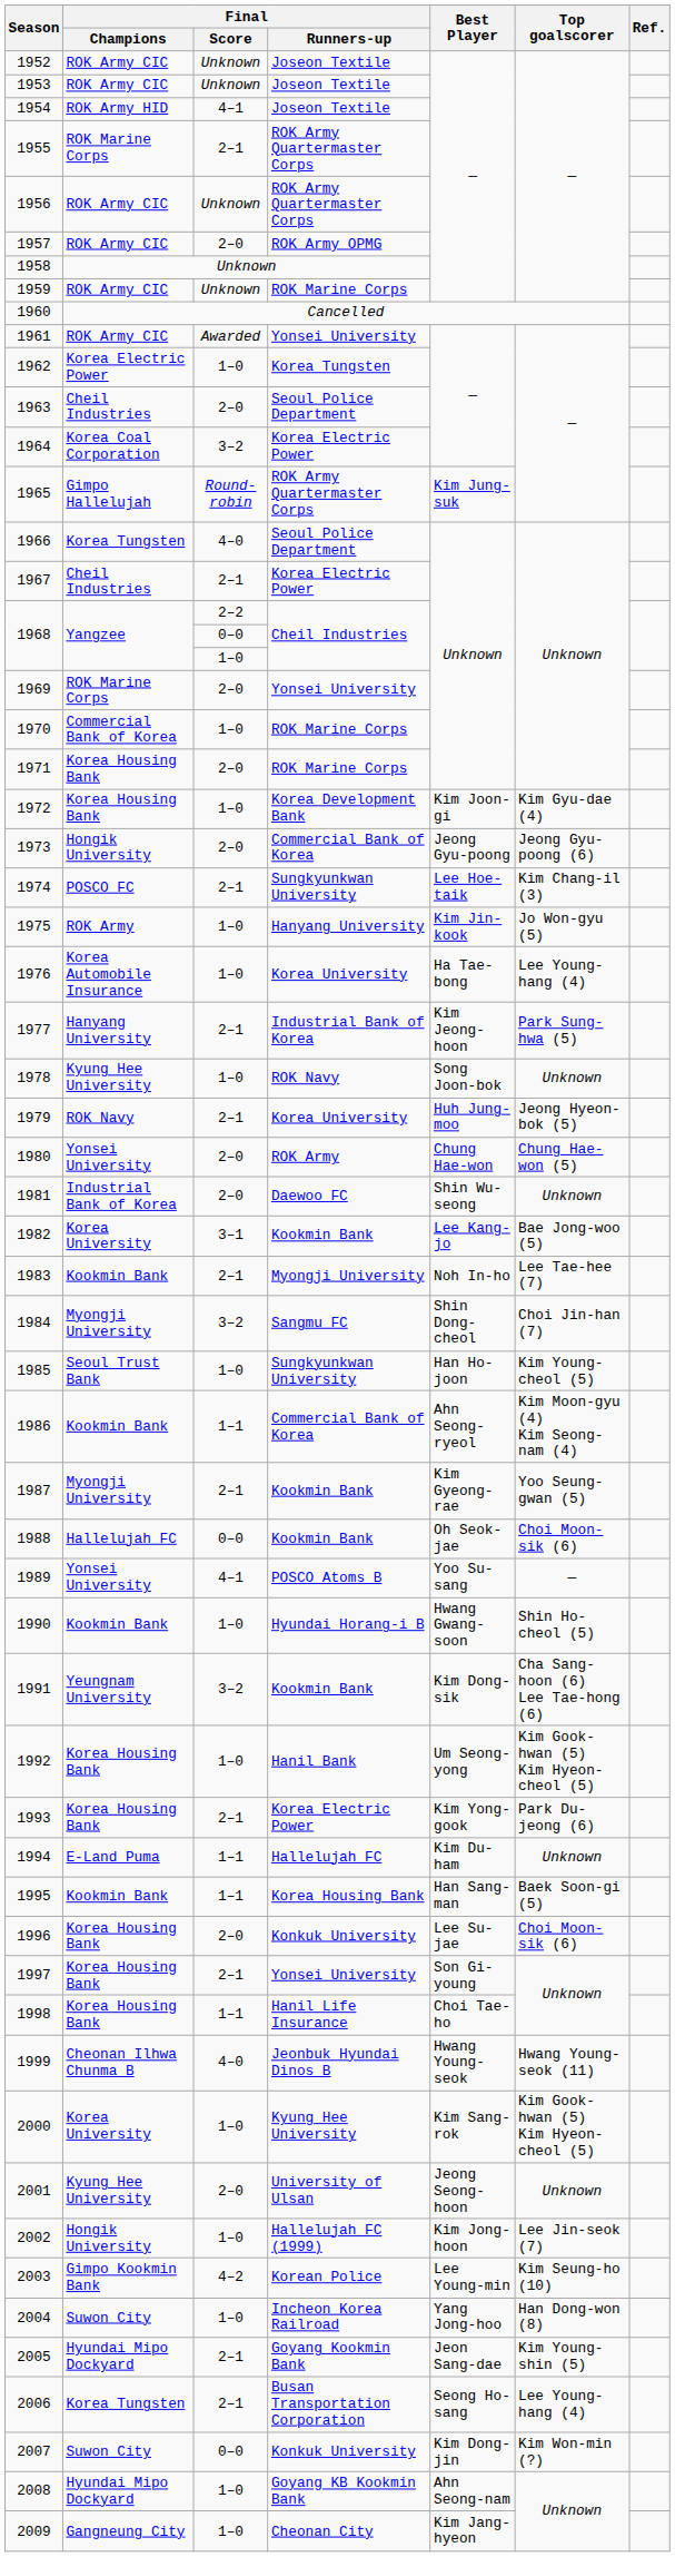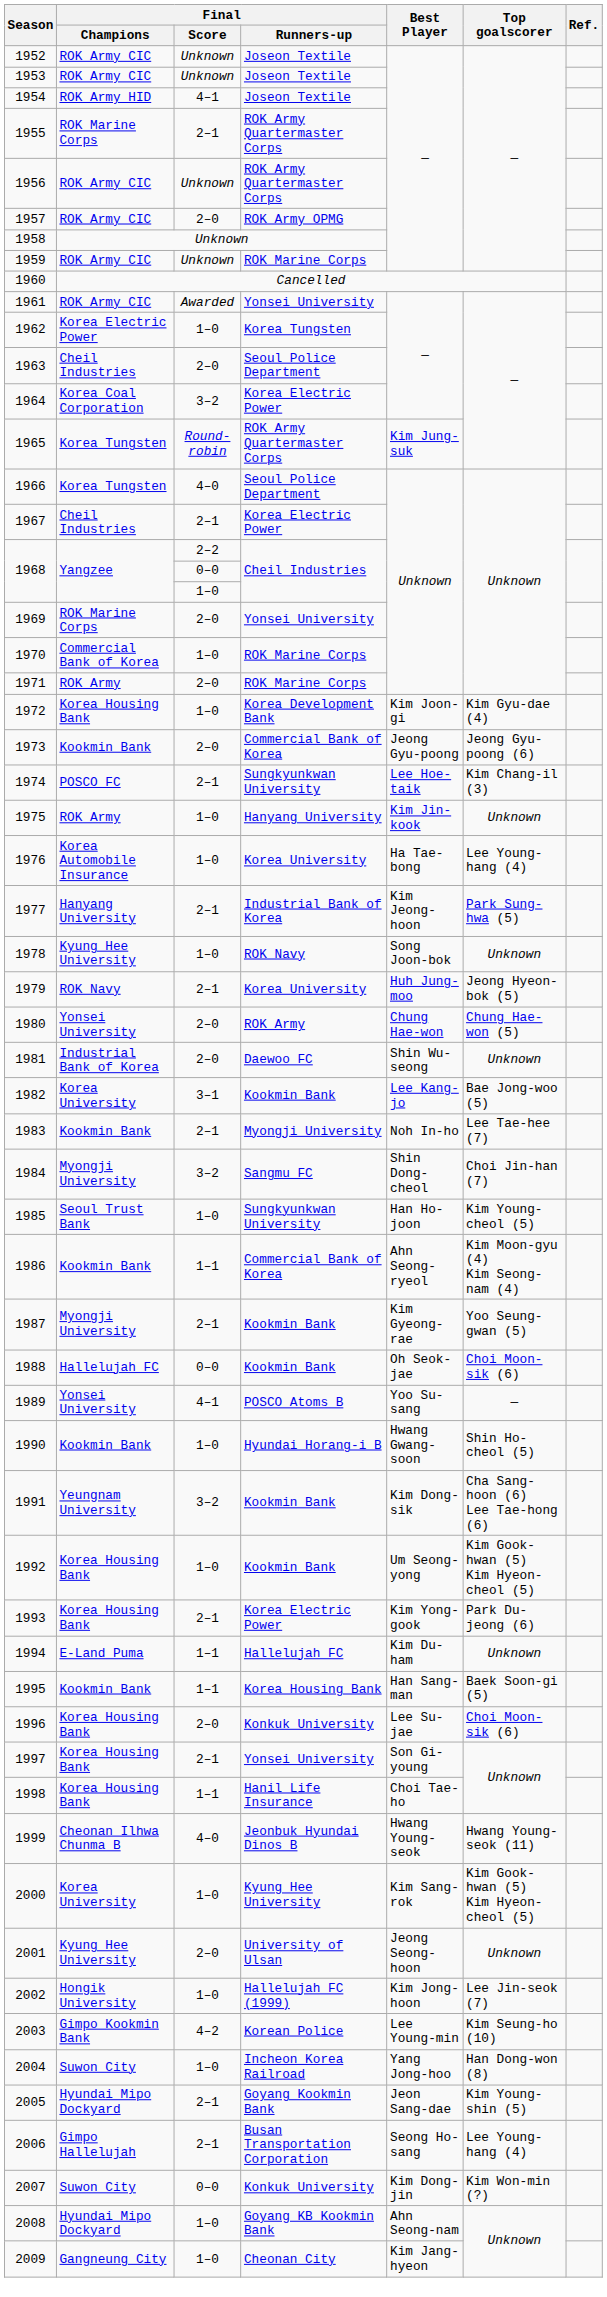 <table class="wikitable">
 <tr>
 <th rowspan="2">Season</th>
 <th colspan="3">Final</th>
 <th rowspan="2">Best Player</th>
 <th rowspan="2">Top goalscorer</th>
 <th rowspan="2">Ref.</th>
 </tr>
 <tr>
 <th>Champions</th>
 <th>Score</th>
 <th>Runners-up</th>
 </tr>
 <tr>
 <td align="center">1952</td>
 <td><a href='#'>ROK Army CIC</a></td>
 <td align="center"><em>Unknown</em></td>
 <td><a href='#'>Joseon Textile</a></td>
 <td rowspan="8" align="center">—</td>
 <td rowspan="8" align="center">—</td>
 <td></td>
 </tr>
 <tr>
 <td align="center">1953</td>
 <td><a href='#'>ROK Army CIC</a></td>
 <td align="center"><em>Unknown</em></td>
 <td><a href='#'>Joseon Textile</a></td>
 <td></td>
 </tr>
 <tr>
 <td align="center">1954</td>
 <td><a href='#'>ROK Army HID</a></td>
 <td align="center">4–1</td>
 <td><a href='#'>Joseon Textile</a></td>
 <td></td>
 </tr>
 <tr>
 <td align="center">1955</td>
 <td><a href='#'>ROK Marine Corps</a></td>
 <td align="center">2–1</td>
 <td><a href='#'>ROK Army Quartermaster Corps</a></td>
 <td></td>
 </tr>
 <tr>
 <td align="center">1956</td>
 <td><a href='#'>ROK Army CIC</a></td>
 <td align="center"><em>Unknown</em></td>
 <td><a href='#'>ROK Army Quartermaster Corps</a></td>
 <td></td>
 </tr>
 <tr>
 <td align="center">1957</td>
 <td><a href='#'>ROK Army CIC</a></td>
 <td align="center">2–0</td>
 <td><a href='#'>ROK Army OPMG</a></td>
 <td></td>
 </tr>
 <tr>
 <td align="center">1958</td>
 <td colspan="3" align="center"><em>Unknown</em></td>
 <td></td>
 </tr>
 <tr>
 <td align="center">1959</td>
 <td><a href='#'>ROK Army CIC</a></td>
 <td align="center"><em>Unknown</em></td>
 <td><a href='#'>ROK Marine Corps</a></td>
 <td></td>
 </tr>
 <tr>
 <td align="center">1960</td>
 <td colspan="5" align="center"><em>Cancelled</em></td>
 <td></td>
 </tr>
 <tr>
 <td align="center">1961</td>
 <td><a href='#'>ROK Army CIC</a></td>
 <td align="center"><em>Awarded</em></td>
 <td><a href='#'>Yonsei University</a></td>
 <td rowspan="4" align="center">—</td>
 <td rowspan="5" align="center">—</td>
 <td></td>
 </tr>
 <tr>
 <td align="center">1962</td>
 <td><a href='#'>Korea Electric Power</a></td>
 <td align="center">1–0 </td>
 <td><a href='#'>Korea Tungsten</a></td>
 <td></td>
 </tr>
 <tr>
 <td align="center">1963</td>
 <td><a href='#'>Cheil Industries</a></td>
 <td align="center">2–0 </td>
 <td><a href='#'>Seoul Police Department</a></td>
 <td></td>
 </tr>
 <tr>
 <td align="center">1964</td>
 <td><a href='#'>Korea Coal Corporation</a></td>
 <td align="center">3–2</td>
 <td><a href='#'>Korea Electric Power</a></td>
 <td></td>
 </tr>
 <tr>
 <td align="center">1965</td>
-<td><a href='#'>Gimpo Hallelujah</a></td>
+<td><a href='#'>Korea Tungsten</a></td>
 <td align="center"><em><a href='#'>Round-robin</a></em></td>
 <td><a href='#'>ROK Army Quartermaster Corps</a></td>
 <td><a href='#'>Kim Jung-suk</a></td>
 <td></td>
 </tr>
 <tr>
 <td align="center">1966</td>
 <td><a href='#'>Korea Tungsten</a></td>
 <td align="center">4–0</td>
 <td><a href='#'>Seoul Police Department</a></td>
 <td rowspan="8" align="center"><em>Unknown</em></td>
 <td rowspan="8" align="center"><em>Unknown</em></td>
 <td></td>
 </tr>
 <tr>
 <td align="center">1967</td>
 <td><a href='#'>Cheil Industries</a></td>
 <td align="center">2–1 </td>
 <td><a href='#'>Korea Electric Power</a></td>
 <td></td>
 </tr>
 <tr>
 <td align="center" rowspan="3">1968</td>
 <td rowspan="3"><a href='#'>Yangzee</a></td>
 <td align="center">2–2 </td>
 <td rowspan="3"><a href='#'>Cheil Industries</a></td>
 <td rowspan="3"></td>
 </tr>
 <tr>
 <td align="center">0–0 </td>
 </tr>
 <tr>
 <td align="center">1–0</td>
 </tr>
 <tr>
 <td align="center">1969</td>
 <td><a href='#'>ROK Marine Corps</a></td>
 <td align="center">2–0</td>
 <td><a href='#'>Yonsei University</a></td>
 <td></td>
 </tr>
 <tr>
 <td align="center">1970</td>
 <td><a href='#'>Commercial Bank of Korea</a></td>
 <td align="center">1–0</td>
 <td><a href='#'>ROK Marine Corps</a></td>
 <td></td>
 </tr>
 <tr>
 <td align="center">1971</td>
-<td><a href='#'>Korea Housing Bank</a></td>
+<td><a href='#'>ROK Army</a></td>
 <td align="center">2–0 </td>
 <td><a href='#'>ROK Marine Corps</a></td>
 <td></td>
 </tr>
 <tr>
 <td align="center">1972</td>
 <td><a href='#'>Korea Housing Bank</a></td>
 <td align="center">1–0</td>
 <td><a href='#'>Korea Development Bank</a></td>
 <td>Kim Joon-gi</td>
 <td>Kim Gyu-dae (4)</td>
 <td></td>
 </tr>
 <tr>
 <td align="center">1973</td>
-<td><a href='#'>Hongik University</a></td>
+<td><a href='#'>Kookmin Bank</a></td>
 <td align="center">2–0</td>
 <td><a href='#'>Commercial Bank of Korea</a></td>
 <td>Jeong Gyu-poong</td>
 <td>Jeong Gyu-poong (6)</td>
 <td></td>
 </tr>
 <tr>
 <td align="center">1974</td>
 <td><a href='#'>POSCO FC</a></td>
 <td align="center">2–1</td>
 <td><a href='#'>Sungkyunkwan University</a></td>
 <td><a href='#'>Lee Hoe-taik</a></td>
 <td>Kim Chang-il (3)</td>
 <td></td>
 </tr>
 <tr>
 <td align="center">1975</td>
 <td><a href='#'>ROK Army</a></td>
 <td align="center">1–0</td>
 <td><a href='#'>Hanyang University</a></td>
 <td><a href='#'>Kim Jin-kook</a></td>
-<td>Jo Won-gyu (5)</td>
+<td align="center"><em>Unknown</em></td>
 <td></td>
 </tr>
 <tr>
 <td align="center">1976</td>
 <td><a href='#'>Korea Automobile Insurance</a></td>
 <td align="center">1–0</td>
 <td><a href='#'>Korea University</a></td>
 <td>Ha Tae-bong</td>
 <td>Lee Young-hang (4)</td>
 <td></td>
 </tr>
 <tr>
 <td align="center">1977</td>
 <td><a href='#'>Hanyang University</a></td>
 <td align="center">2–1</td>
 <td><a href='#'>Industrial Bank of Korea</a></td>
 <td>Kim Jeong-hoon</td>
 <td><a href='#'>Park Sung-hwa</a> (5)</td>
 <td></td>
 </tr>
 <tr>
 <td align="center">1978</td>
 <td><a href='#'>Kyung Hee University</a></td>
 <td align="center">1–0</td>
 <td><a href='#'>ROK Navy</a></td>
 <td>Song Joon-bok</td>
 <td align="center"><em>Unknown</em></td>
 <td></td>
 </tr>
 <tr>
 <td align="center">1979</td>
 <td><a href='#'>ROK Navy</a></td>
 <td align="center">2–1</td>
 <td><a href='#'>Korea University</a></td>
 <td><a href='#'>Huh Jung-moo</a></td>
 <td>Jeong Hyeon-bok (5)</td>
 <td></td>
 </tr>
 <tr>
 <td align="center">1980</td>
 <td><a href='#'>Yonsei University</a></td>
 <td align="center">2–0</td>
 <td><a href='#'>ROK Army</a></td>
 <td><a href='#'>Chung Hae-won</a></td>
 <td><a href='#'>Chung Hae-won</a> (5)</td>
 <td></td>
 </tr>
 <tr>
 <td align="center">1981</td>
 <td><a href='#'>Industrial Bank of Korea</a></td>
 <td align="center">2–0</td>
 <td><a href='#'>Daewoo FC</a></td>
 <td>Shin Wu-seong</td>
 <td align="center"><em>Unknown</em></td>
 <td></td>
 </tr>
 <tr>
 <td align="center">1982</td>
 <td><a href='#'>Korea University</a></td>
 <td align="center">3–1</td>
 <td><a href='#'>Kookmin Bank</a></td>
 <td><a href='#'>Lee Kang-jo</a></td>
 <td>Bae Jong-woo (5)</td>
 <td></td>
 </tr>
 <tr>
 <td align="center">1983</td>
 <td><a href='#'>Kookmin Bank</a></td>
 <td align="center">2–1 </td>
 <td><a href='#'>Myongji University</a></td>
 <td>Noh In-ho</td>
 <td>Lee Tae-hee (7)</td>
 <td></td>
 </tr>
 <tr>
 <td align="center">1984</td>
 <td><a href='#'>Myongji University</a></td>
 <td align="center">3–2</td>
 <td><a href='#'>Sangmu FC</a></td>
 <td>Shin Dong-cheol</td>
 <td>Choi Jin-han (7)</td>
 <td></td>
 </tr>
 <tr>
 <td align="center">1985</td>
 <td><a href='#'>Seoul Trust Bank</a></td>
 <td align="center">1–0</td>
 <td><a href='#'>Sungkyunkwan University</a></td>
 <td>Han Ho-joon</td>
 <td>Kim Young-cheol (5)</td>
 <td></td>
 </tr>
 <tr>
 <td align="center">1986</td>
 <td><a href='#'>Kookmin Bank</a></td>
 <td align="center">1–1 <br></td>
 <td><a href='#'>Commercial Bank of Korea</a></td>
 <td>Ahn Seong-ryeol</td>
 <td>Kim Moon-gyu (4)<br>Kim Seong-nam (4)</td>
 <td></td>
 </tr>
 <tr>
 <td align="center">1987</td>
 <td><a href='#'>Myongji University</a></td>
 <td align="center">2–1 </td>
 <td><a href='#'>Kookmin Bank</a></td>
 <td>Kim Gyeong-rae</td>
 <td>Yoo Seung-gwan (5)</td>
 <td></td>
 </tr>
 <tr>
 <td align="center">1988</td>
 <td><a href='#'>Hallelujah FC</a></td>
 <td align="center">0–0 <br></td>
 <td><a href='#'>Kookmin Bank</a></td>
 <td>Oh Seok-jae</td>
 <td><a href='#'>Choi Moon-sik</a> (6)</td>
 <td></td>
 </tr>
 <tr>
 <td align="center">1989</td>
 <td><a href='#'>Yonsei University</a></td>
 <td align="center">4–1</td>
 <td><a href='#'>POSCO Atoms B</a></td>
 <td>Yoo Su-sang</td>
 <td align="center">—</td>
 <td></td>
 </tr>
 <tr>
 <td align="center">1990</td>
 <td><a href='#'>Kookmin Bank</a></td>
 <td align="center">1–0 </td>
 <td><a href='#'>Hyundai Horang-i B</a></td>
 <td>Hwang Gwang-soon</td>
 <td>Shin Ho-cheol (5)</td>
 <td></td>
 </tr>
 <tr>
 <td align="center">1991</td>
 <td><a href='#'>Yeungnam University</a></td>
 <td align="center">3–2</td>
 <td><a href='#'>Kookmin Bank</a></td>
 <td>Kim Dong-sik</td>
 <td>Cha Sang-hoon (6)<br>Lee Tae-hong (6)</td>
 <td></td>
 </tr>
 <tr>
 <td align="center">1992</td>
 <td><a href='#'>Korea Housing Bank</a></td>
 <td align="center">1–0 </td>
-<td><a href='#'>Hanil Bank</a></td>
+<td><a href='#'>Kookmin Bank</a></td>
 <td>Um Seong-yong</td>
 <td>Kim Gook-hwan (5)<br>Kim Hyeon-cheol (5)</td>
 <td></td>
 </tr>
 <tr>
 <td align="center">1993</td>
 <td><a href='#'>Korea Housing Bank</a></td>
 <td align="center">2–1</td>
 <td><a href='#'>Korea Electric Power</a></td>
 <td>Kim Yong-gook</td>
 <td>Park Du-jeong (6)</td>
 <td></td>
 </tr>
 <tr>
 <td align="center">1994</td>
 <td><a href='#'>E-Land Puma</a></td>
 <td align="center">1–1 <br></td>
 <td><a href='#'>Hallelujah FC</a></td>
 <td>Kim Du-ham</td>
 <td align="center"><em>Unknown</em></td>
 <td></td>
 </tr>
 <tr>
 <td align="center">1995</td>
 <td><a href='#'>Kookmin Bank</a></td>
 <td align="center">1–1 <br></td>
 <td><a href='#'>Korea Housing Bank</a></td>
 <td>Han Sang-man</td>
 <td>Baek Soon-gi (5)</td>
 <td></td>
 </tr>
 <tr>
 <td align="center">1996</td>
 <td><a href='#'>Korea Housing Bank</a></td>
 <td align="center">2–0</td>
 <td><a href='#'>Konkuk University</a></td>
 <td>Lee Su-jae</td>
 <td><a href='#'>Choi Moon-sik</a> (6)</td>
 <td></td>
 </tr>
 <tr>
 <td align="center">1997</td>
 <td><a href='#'>Korea Housing Bank</a></td>
 <td align="center">2–1</td>
 <td><a href='#'>Yonsei University</a></td>
 <td>Son Gi-young</td>
 <td rowspan="2" align="center"><em>Unknown</em></td>
 <td></td>
 </tr>
 <tr>
 <td align="center">1998</td>
 <td><a href='#'>Korea Housing Bank</a></td>
 <td align="center">1–1 <br></td>
 <td><a href='#'>Hanil Life Insurance</a></td>
 <td>Choi Tae-ho</td>
 <td></td>
 </tr>
 <tr>
 <td align="center">1999</td>
 <td><a href='#'>Cheonan Ilhwa Chunma B</a></td>
 <td align="center">4–0</td>
 <td><a href='#'>Jeonbuk Hyundai Dinos B</a></td>
 <td>Hwang Young-seok</td>
 <td>Hwang Young-seok (11)</td>
 <td></td>
 </tr>
 <tr>
 <td align="center">2000</td>
 <td><a href='#'>Korea University</a></td>
 <td align="center">1–0</td>
 <td><a href='#'>Kyung Hee University</a></td>
 <td>Kim Sang-rok</td>
 <td>Kim Gook-hwan (5)<br>Kim Hyeon-cheol (5)</td>
 <td></td>
 </tr>
 <tr>
 <td align="center">2001</td>
 <td><a href='#'>Kyung Hee University</a></td>
 <td align="center">2–0</td>
 <td><a href='#'>University of Ulsan</a></td>
 <td>Jeong Seong-hoon</td>
 <td align="center"><em>Unknown</em></td>
 <td></td>
 </tr>
 <tr>
 <td align="center">2002</td>
 <td><a href='#'>Hongik University</a></td>
 <td align="center">1–0</td>
 <td><a href='#'>Hallelujah FC (1999)</a></td>
 <td>Kim Jong-hoon</td>
 <td>Lee Jin-seok (7)</td>
 <td></td>
 </tr>
 <tr>
 <td align="center">2003</td>
 <td><a href='#'>Gimpo Kookmin Bank</a></td>
 <td align="center">4–2</td>
 <td><a href='#'>Korean Police</a></td>
 <td>Lee Young-min</td>
 <td>Kim Seung-ho (10)</td>
 <td></td>
 </tr>
 <tr>
 <td align="center">2004</td>
 <td><a href='#'>Suwon City</a></td>
 <td align="center">1–0</td>
 <td><a href='#'>Incheon Korea Railroad</a></td>
 <td>Yang Jong-hoo</td>
 <td>Han Dong-won (8)</td>
 <td></td>
 </tr>
 <tr>
 <td align="center">2005</td>
 <td><a href='#'>Hyundai Mipo Dockyard</a></td>
 <td align="center">2–1 </td>
 <td><a href='#'>Goyang Kookmin Bank</a></td>
 <td>Jeon Sang-dae</td>
 <td>Kim Young-shin (5)</td>
 <td></td>
 </tr>
 <tr>
 <td align="center">2006</td>
-<td><a href='#'>Korea Tungsten</a></td>
+<td><a href='#'>Gimpo Hallelujah</a></td>
 <td align="center">2–1 </td>
 <td><a href='#'>Busan Transportation Corporation</a></td>
 <td>Seong Ho-sang</td>
 <td>Lee Young-hang (4)</td>
 <td></td>
 </tr>
 <tr>
 <td align="center">2007</td>
 <td><a href='#'>Suwon City</a></td>
 <td align="center">0–0 <br></td>
 <td><a href='#'>Konkuk University</a></td>
 <td>Kim Dong-jin</td>
 <td>Kim Won-min (?)</td>
 <td></td>
 </tr>
 <tr>
 <td align="center">2008</td>
 <td><a href='#'>Hyundai Mipo Dockyard</a></td>
 <td align="center">1–0</td>
 <td><a href='#'>Goyang KB Kookmin Bank</a></td>
 <td>Ahn Seong-nam</td>
 <td rowspan="2" align="center"><em>Unknown</em></td>
 <td></td>
 </tr>
 <tr>
 <td align="center">2009</td>
 <td><a href='#'>Gangneung City</a></td>
 <td align="center">1–0 </td>
 <td><a href='#'>Cheonan City</a></td>
 <td>Kim Jang-hyeon</td>
 <td></td>
 </tr>
 </table>
